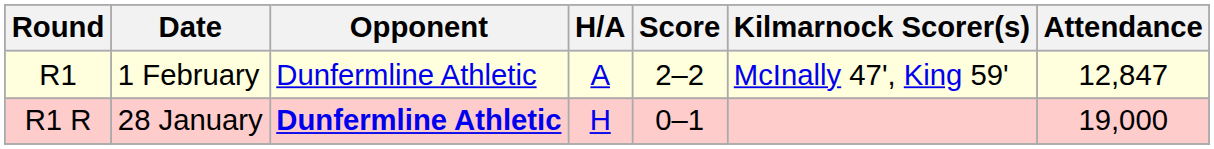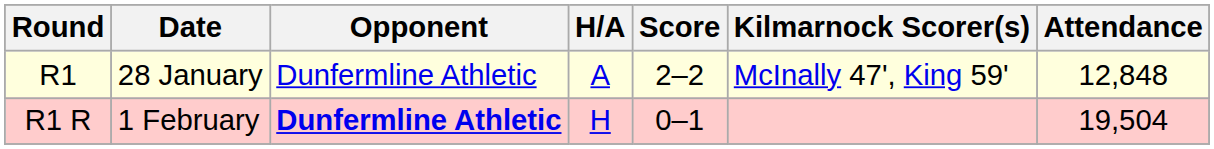 <table class="wikitable" style="text-align:center">
 <tr>
 <th>Round</th>
 <th>Date</th>
 <th>Opponent</th>
 <th>H/A</th>
 <th>Score</th>
 <th>Kilmarnock Scorer(s)</th>
 <th>Attendance</th>
 </tr>
 <tr bgcolor=#FFFFDD>
 <td>R1</td>
-<td align=left>1 February</td>
+<td align=left>28 January</td>
 <td align=left><a href='#'>Dunfermline Athletic</a></td>
 <td><a href='#'>A</a></td>
 <td>2–2</td>
 <td align=left><a href='#'>McInally</a> 47', <a href='#'>King</a> 59'</td>
-<td>12,847</td>
+<td>12,848</td>
 </tr>
 <tr bgcolor=#FFCCCC>
 <td>R1 R</td>
-<td align=left>28 January</td>
+<td align=left>1 February</td>
 <td align=left><strong><a href='#'>Dunfermline Athletic</a></strong></td>
 <td><a href='#'>H</a></td>
 <td>0–1</td>
 <td align=left></td>
-<td>19,000</td>
+<td>19,504</td>
 </tr>
 </table>
